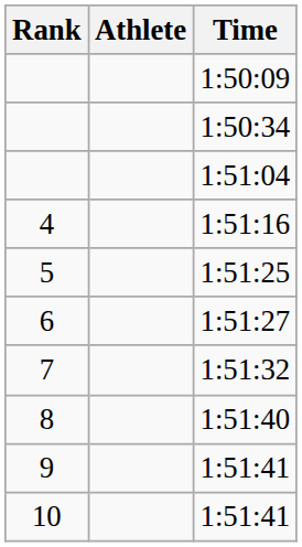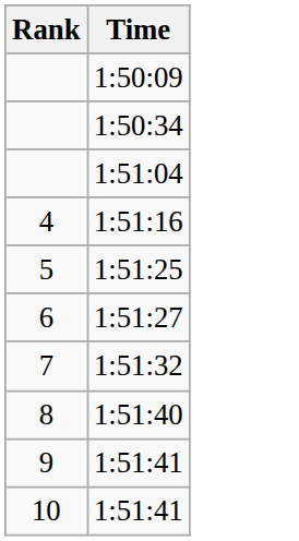 <table class="wikitable" style="font-size:95%; text-align:center;">
 <tr>
 <th>Rank</th>
-<th>Athlete</th>
 <th>Time</th>
 </tr>
 <tr>
 <td></td>
-<td align=left></td>
 <td align="center">1:50:09</td>
 </tr>
 <tr>
 <td></td>
-<td align=left></td>
 <td align="center">1:50:34</td>
 </tr>
 <tr>
 <td></td>
-<td align=left></td>
 <td align="center">1:51:04</td>
 </tr>
 <tr>
 <td>4</td>
-<td align=left></td>
 <td align="center">1:51:16</td>
 </tr>
 <tr>
 <td>5</td>
-<td align=left></td>
 <td align="center">1:51:25</td>
 </tr>
 <tr>
 <td>6</td>
-<td align=left></td>
 <td align="center">1:51:27</td>
 </tr>
 <tr>
 <td>7</td>
-<td align=left></td>
 <td align="center">1:51:32</td>
 </tr>
 <tr>
 <td>8</td>
-<td align=left></td>
 <td align="center">1:51:40</td>
 </tr>
 <tr>
 <td>9</td>
-<td align=left></td>
 <td align="center">1:51:41</td>
 </tr>
 <tr>
 <td>10</td>
-<td align=left></td>
 <td align="center">1:51:41</td>
 </tr>
 </table>
